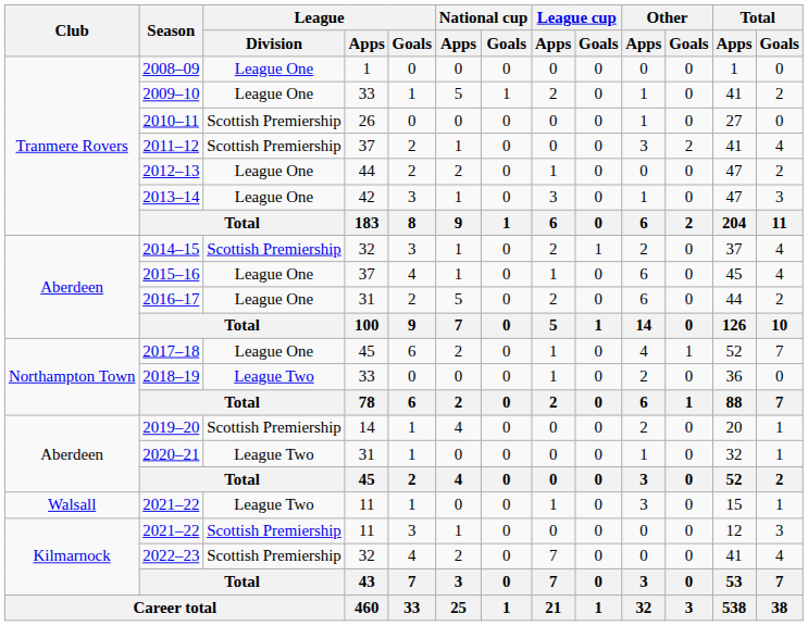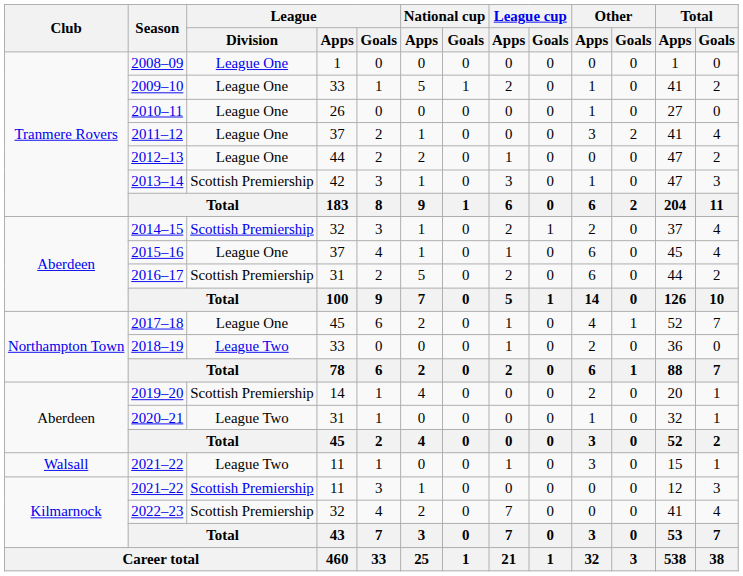 <table class="wikitable" style="text-align: center">
 <tr>
 <th rowspan="2">Club</th>
 <th rowspan="2">Season</th>
 <th colspan="3">League</th>
 <th colspan="2">National cup</th>
 <th colspan="2"><a href='#'>League cup</a></th>
 <th colspan="2">Other</th>
 <th colspan="2">Total</th>
 </tr>
 <tr>
 <th>Division</th>
 <th>Apps</th>
 <th>Goals</th>
 <th>Apps</th>
 <th>Goals</th>
 <th>Apps</th>
 <th>Goals</th>
 <th>Apps</th>
 <th>Goals</th>
 <th>Apps</th>
 <th>Goals</th>
 </tr>
 <tr>
 <td rowspan="7"><a href='#'>Tranmere Rovers</a></td>
 <td><a href='#'>2008–09</a></td>
 <td><a href='#'>League One</a></td>
 <td>1</td>
 <td>0</td>
 <td>0</td>
 <td>0</td>
 <td>0</td>
 <td>0</td>
 <td>0</td>
 <td>0</td>
 <td>1</td>
 <td>0</td>
 </tr>
 <tr>
 <td><a href='#'>2009–10</a></td>
 <td>League One</td>
 <td>33</td>
 <td>1</td>
 <td>5</td>
 <td>1</td>
 <td>2</td>
 <td>0</td>
 <td>1</td>
 <td>0</td>
 <td>41</td>
 <td>2</td>
 </tr>
 <tr>
 <td><a href='#'>2010–11</a></td>
-<td>Scottish Premiership</td>
+<td>League One</td>
 <td>26</td>
 <td>0</td>
 <td>0</td>
 <td>0</td>
 <td>0</td>
 <td>0</td>
 <td>1</td>
 <td>0</td>
 <td>27</td>
 <td>0</td>
 </tr>
 <tr>
 <td><a href='#'>2011–12</a></td>
-<td>Scottish Premiership</td>
+<td>League One</td>
 <td>37</td>
 <td>2</td>
 <td>1</td>
 <td>0</td>
 <td>0</td>
 <td>0</td>
 <td>3</td>
 <td>2</td>
 <td>41</td>
 <td>4</td>
 </tr>
 <tr>
 <td><a href='#'>2012–13</a></td>
 <td>League One</td>
 <td>44</td>
 <td>2</td>
 <td>2</td>
 <td>0</td>
 <td>1</td>
 <td>0</td>
 <td>0</td>
 <td>0</td>
 <td>47</td>
 <td>2</td>
 </tr>
 <tr>
 <td><a href='#'>2013–14</a></td>
-<td>League One</td>
+<td>Scottish Premiership</td>
 <td>42</td>
 <td>3</td>
 <td>1</td>
 <td>0</td>
 <td>3</td>
 <td>0</td>
 <td>1</td>
 <td>0</td>
 <td>47</td>
 <td>3</td>
 </tr>
 <tr>
 <th colspan="2">Total</th>
 <th>183</th>
 <th>8</th>
 <th>9</th>
 <th>1</th>
 <th>6</th>
 <th>0</th>
 <th>6</th>
 <th>2</th>
 <th>204</th>
 <th>11</th>
 </tr>
 <tr>
 <td rowspan="4"><a href='#'>Aberdeen</a></td>
 <td><a href='#'>2014–15</a></td>
 <td><a href='#'>Scottish Premiership</a></td>
 <td>32</td>
 <td>3</td>
 <td>1</td>
 <td>0</td>
 <td>2</td>
 <td>1</td>
 <td>2</td>
 <td>0</td>
 <td>37</td>
 <td>4</td>
 </tr>
 <tr>
 <td><a href='#'>2015–16</a></td>
 <td>League One</td>
 <td>37</td>
 <td>4</td>
 <td>1</td>
 <td>0</td>
 <td>1</td>
 <td>0</td>
 <td>6</td>
 <td>0</td>
 <td>45</td>
 <td>4</td>
 </tr>
 <tr>
 <td><a href='#'>2016–17</a></td>
-<td>League One</td>
+<td>Scottish Premiership</td>
 <td>31</td>
 <td>2</td>
 <td>5</td>
 <td>0</td>
 <td>2</td>
 <td>0</td>
 <td>6</td>
 <td>0</td>
 <td>44</td>
 <td>2</td>
 </tr>
 <tr>
 <th colspan="2">Total</th>
 <th>100</th>
 <th>9</th>
 <th>7</th>
 <th>0</th>
 <th>5</th>
 <th>1</th>
 <th>14</th>
 <th>0</th>
 <th>126</th>
 <th>10</th>
 </tr>
 <tr>
 <td rowspan="3"><a href='#'>Northampton Town</a></td>
 <td><a href='#'>2017–18</a></td>
 <td>League One</td>
 <td>45</td>
 <td>6</td>
 <td>2</td>
 <td>0</td>
 <td>1</td>
 <td>0</td>
 <td>4</td>
 <td>1</td>
 <td>52</td>
 <td>7</td>
 </tr>
 <tr>
 <td><a href='#'>2018–19</a></td>
 <td><a href='#'>League Two</a></td>
 <td>33</td>
 <td>0</td>
 <td>0</td>
 <td>0</td>
 <td>1</td>
 <td>0</td>
 <td>2</td>
 <td>0</td>
 <td>36</td>
 <td>0</td>
 </tr>
 <tr>
 <th colspan="2">Total</th>
 <th>78</th>
 <th>6</th>
 <th>2</th>
 <th>0</th>
 <th>2</th>
 <th>0</th>
 <th>6</th>
 <th>1</th>
 <th>88</th>
 <th>7</th>
 </tr>
 <tr>
 <td rowspan="3">Aberdeen</td>
 <td><a href='#'>2019–20</a></td>
 <td>Scottish Premiership</td>
 <td>14</td>
 <td>1</td>
 <td>4</td>
 <td>0</td>
 <td>0</td>
 <td>0</td>
 <td>2</td>
 <td>0</td>
 <td>20</td>
 <td>1</td>
 </tr>
 <tr>
 <td><a href='#'>2020–21</a></td>
 <td>League Two</td>
 <td>31</td>
 <td>1</td>
 <td>0</td>
 <td>0</td>
 <td>0</td>
 <td>0</td>
 <td>1</td>
 <td>0</td>
 <td>32</td>
 <td>1</td>
 </tr>
 <tr>
 <th colspan="2">Total</th>
 <th>45</th>
 <th>2</th>
 <th>4</th>
 <th>0</th>
 <th>0</th>
 <th>0</th>
 <th>3</th>
 <th>0</th>
 <th>52</th>
 <th>2</th>
 </tr>
 <tr>
 <td><a href='#'>Walsall</a></td>
 <td><a href='#'>2021–22</a></td>
 <td>League Two</td>
 <td>11</td>
 <td>1</td>
 <td>0</td>
 <td>0</td>
 <td>1</td>
 <td>0</td>
 <td>3</td>
 <td>0</td>
 <td>15</td>
 <td>1</td>
 </tr>
 <tr>
 <td rowspan="3"><a href='#'>Kilmarnock</a></td>
 <td><a href='#'>2021–22</a></td>
 <td><a href='#'>Scottish Premiership</a></td>
 <td>11</td>
 <td>3</td>
 <td>1</td>
 <td>0</td>
 <td>0</td>
 <td>0</td>
 <td>0</td>
 <td>0</td>
 <td>12</td>
 <td>3</td>
 </tr>
 <tr>
 <td><a href='#'>2022–23</a></td>
 <td>Scottish Premiership</td>
 <td>32</td>
 <td>4</td>
 <td>2</td>
 <td>0</td>
 <td>7</td>
 <td>0</td>
 <td>0</td>
 <td>0</td>
 <td>41</td>
 <td>4</td>
 </tr>
 <tr>
 <th colspan="2">Total</th>
 <th>43</th>
 <th>7</th>
 <th>3</th>
 <th>0</th>
 <th>7</th>
 <th>0</th>
 <th>3</th>
 <th>0</th>
 <th>53</th>
 <th>7</th>
 </tr>
 <tr>
 <th colspan="3">Career total</th>
 <th>460</th>
 <th>33</th>
 <th>25</th>
 <th>1</th>
 <th>21</th>
 <th>1</th>
 <th>32</th>
 <th>3</th>
 <th>538</th>
 <th>38</th>
 </tr>
 </table>
